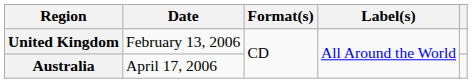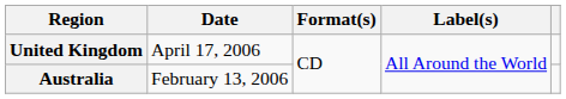 <table class="wikitable plainrowheaders">
 <tr>
 <th scope="col">Region</th>
 <th scope="col">Date</th>
 <th scope="col">Format(s)</th>
 <th scope="col">Label(s)</th>
 <th scope="col"></th>
 </tr>
 <tr>
 <th scope="row">United Kingdom</th>
-<td>February 13, 2006</td>
+<td>April 17, 2006</td>
 <td rowspan="2">CD</td>
 <td rowspan="2"><a href='#'>All Around the World</a></td>
 <td></td>
 </tr>
 <tr>
 <th scope="row">Australia</th>
-<td>April 17, 2006</td>
+<td>February 13, 2006</td>
 <td></td>
 </tr>
 </table>
